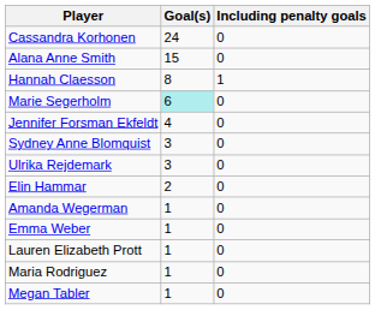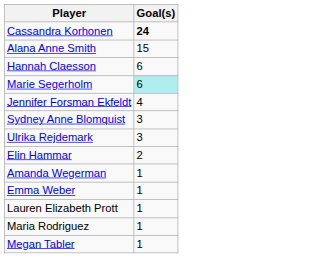 <table class="wikitable">
 <tr>
 <th>Player</th>
 <th>Goal(s)</th>
-<th>Including penalty goals</th>
 </tr>
 <tr>
 <td><a href='#'>Cassandra Korhonen</a></td>
-<td>24</td>
-<td>0</td>
+<td><strong>24</strong></td>
 </tr>
 <tr>
 <td><a href='#'>Alana Anne Smith</a></td>
 <td>15</td>
-<td>0</td>
 </tr>
 <tr>
 <td><a href='#'>Hannah Claesson</a></td>
-<td>8</td>
-<td>1</td>
+<td>6</td>
 </tr>
 <tr>
 <td><a href='#'>Marie Segerholm</a></td>
 <td style="background: paleturquoise;">6</td>
-<td>0</td>
 </tr>
 <tr>
 <td><a href='#'>Jennifer Forsman Ekfeldt</a></td>
 <td>4</td>
-<td>0</td>
 </tr>
 <tr>
 <td><a href='#'>Sydney Anne Blomquist</a></td>
 <td>3</td>
-<td>0</td>
 </tr>
 <tr>
 <td><a href='#'>Ulrika Rejdemark</a></td>
 <td>3</td>
-<td>0</td>
 </tr>
 <tr>
 <td><a href='#'>Elin Hammar</a></td>
 <td>2</td>
-<td>0</td>
 </tr>
 <tr>
 <td><a href='#'>Amanda Wegerman</a></td>
 <td>1</td>
-<td>0</td>
 </tr>
 <tr>
 <td><a href='#'>Emma Weber</a></td>
 <td>1</td>
-<td>0</td>
 </tr>
 <tr>
 <td>Lauren Elizabeth Prott</td>
 <td>1</td>
-<td>0</td>
 </tr>
 <tr>
 <td>Maria Rodriguez</td>
 <td>1</td>
-<td>0</td>
 </tr>
 <tr>
 <td><a href='#'>Megan Tabler</a></td>
 <td>1</td>
-<td>0</td>
 </tr>
 </table>
